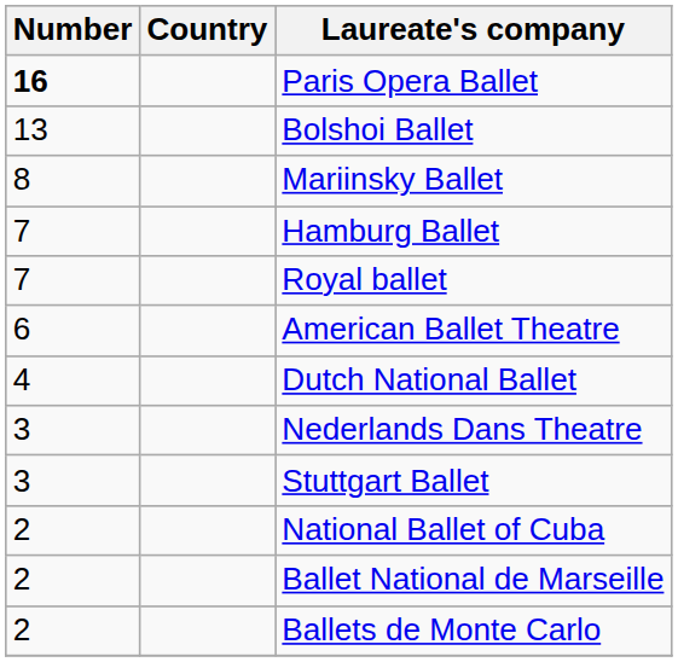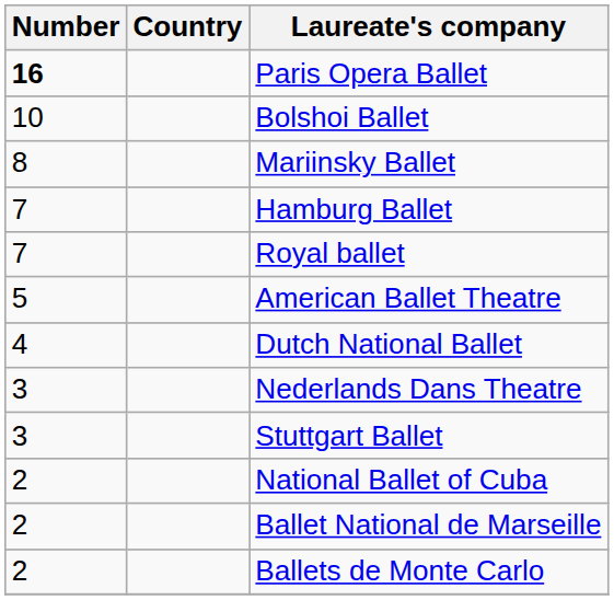 <table class="wikitable">
 <tr>
 <th>Number</th>
 <th>Country</th>
 <th>Laureate's company</th>
 </tr>
 <tr>
 <td><strong>16</strong></td>
 <td></td>
 <td><a href='#'>Paris Opera Ballet</a></td>
 </tr>
 <tr>
-<td>13</td>
+<td>10</td>
 <td></td>
 <td><a href='#'>Bolshoi Ballet</a></td>
 </tr>
 <tr>
 <td>8</td>
 <td></td>
 <td><a href='#'>Mariinsky Ballet</a></td>
 </tr>
 <tr>
 <td>7</td>
 <td></td>
 <td><a href='#'>Hamburg Ballet</a></td>
 </tr>
 <tr>
 <td>7</td>
 <td></td>
 <td><a href='#'>Royal ballet</a></td>
 </tr>
 <tr>
-<td>6</td>
+<td>5</td>
 <td></td>
 <td><a href='#'>American Ballet Theatre</a></td>
 </tr>
 <tr>
 <td>4</td>
 <td></td>
 <td><a href='#'>Dutch National Ballet</a></td>
 </tr>
 <tr>
 <td>3</td>
 <td></td>
 <td><a href='#'>Nederlands Dans Theatre</a></td>
 </tr>
 <tr>
 <td>3</td>
 <td></td>
 <td><a href='#'>Stuttgart Ballet</a></td>
 </tr>
 <tr>
 <td>2</td>
 <td></td>
 <td><a href='#'>National Ballet of Cuba</a></td>
 </tr>
 <tr>
 <td>2</td>
 <td></td>
 <td><a href='#'>Ballet National de Marseille</a></td>
 </tr>
 <tr>
 <td>2</td>
 <td></td>
 <td><a href='#'>Ballets de Monte Carlo</a></td>
 </tr>
 <tr>
 </tr>
 </table>
